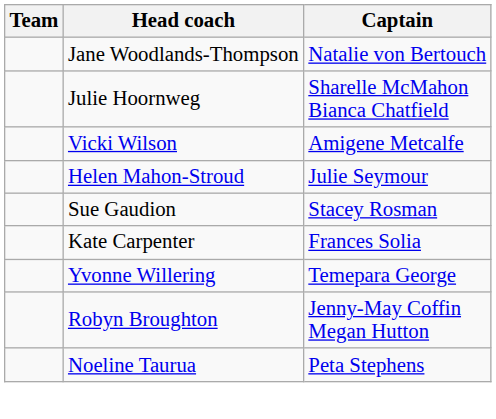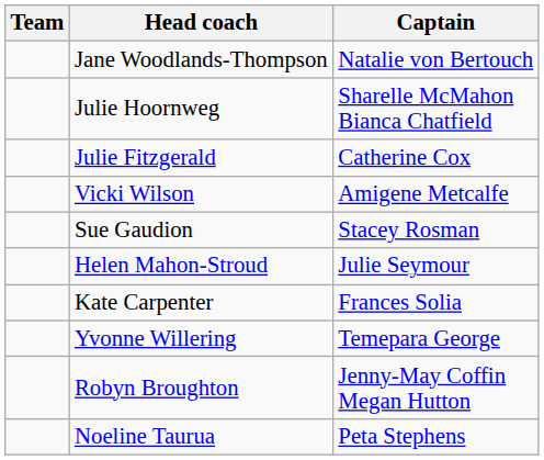 <table class="wikitable collapsible">
 <tr>
 <th>Team</th>
 <th>Head coach</th>
 <th>Captain</th>
 </tr>
 <tr>
 <td></td>
 <td>Jane Woodlands-Thompson</td>
 <td><a href='#'>Natalie von Bertouch</a></td>
 </tr>
 <tr>
 <td></td>
 <td>Julie Hoornweg</td>
 <td><a href='#'>Sharelle McMahon</a><br><a href='#'>Bianca Chatfield</a></td>
 </tr>
 <tr>
+<td> </td>
+<td><a href='#'>Julie Fitzgerald</a></td>
+<td><a href='#'>Catherine Cox</a></td>
+</tr>
+<tr>
 <td></td>
 <td><a href='#'>Vicki Wilson</a></td>
 <td><a href='#'>Amigene Metcalfe</a></td>
 </tr>
 <tr>
 <td></td>
-<td><a href='#'>Helen Mahon-Stroud</a></td>
-<td><a href='#'>Julie Seymour</a></td>
+<td>Sue Gaudion</td>
+<td><a href='#'>Stacey Rosman</a></td>
 </tr>
 <tr>
 <td></td>
-<td>Sue Gaudion</td>
-<td><a href='#'>Stacey Rosman</a></td>
+<td><a href='#'>Helen Mahon-Stroud</a></td>
+<td><a href='#'>Julie Seymour</a></td>
 </tr>
 <tr>
 <td></td>
 <td>Kate Carpenter</td>
 <td><a href='#'>Frances Solia</a></td>
 </tr>
 <tr>
 <td></td>
 <td><a href='#'>Yvonne Willering</a></td>
 <td><a href='#'>Temepara George</a></td>
 </tr>
 <tr>
 <td></td>
 <td><a href='#'>Robyn Broughton</a></td>
 <td><a href='#'>Jenny-May Coffin</a><br><a href='#'>Megan Hutton</a></td>
 </tr>
 <tr>
 <td></td>
 <td><a href='#'>Noeline Taurua</a></td>
 <td><a href='#'>Peta Stephens</a></td>
 </tr>
 </table>
